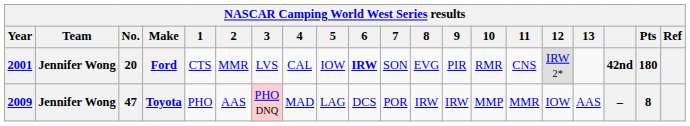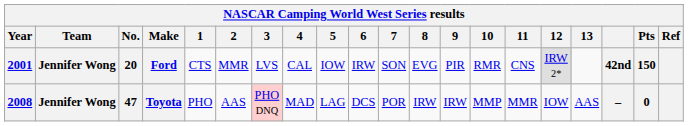 <table class="wikitable" style="text-align:center; font-size:75%">
 <tr>
 <th colspan=23><a href='#'>NASCAR Camping World West Series</a> results</th>
 </tr>
 <tr>
 <th>Year</th>
 <th>Team</th>
 <th>No.</th>
 <th>Make</th>
 <th>1</th>
 <th>2</th>
 <th>3</th>
 <th>4</th>
 <th>5</th>
 <th>6</th>
 <th>7</th>
 <th>8</th>
 <th>9</th>
 <th>10</th>
 <th>11</th>
 <th>12</th>
 <th>13</th>
 <th></th>
 <th>Pts</th>
 <th>Ref</th>
 </tr>
 <tr>
 <th><a href='#'>2001</a></th>
 <th>Jennifer Wong</th>
 <th>20</th>
 <th><a href='#'>Ford</a></th>
 <td><a href='#'>CTS</a></td>
 <td><a href='#'>MMR</a></td>
 <td><a href='#'>LVS</a></td>
 <td><a href='#'>CAL</a></td>
 <td><a href='#'>IOW</a></td>
-<td><strong><a href='#'>IRW</a></strong></td>
+<td><a href='#'>IRW</a></td>
 <td><a href='#'>SON</a></td>
 <td><a href='#'>EVG</a></td>
 <td><a href='#'>PIR</a></td>
 <td><a href='#'>RMR</a></td>
 <td><a href='#'>CNS</a></td>
 <td style="background:#DFDFDF;"><a href='#'>IRW</a><br><small>2*</small></td>
 <td></td>
 <th>42nd</th>
-<th>180</th>
+<th>150</th>
 <th></th>
 </tr>
 <tr>
-<th><a href='#'>2009</a></th>
+<th><a href='#'>2008</a></th>
 <th>Jennifer Wong</th>
 <th>47</th>
 <th><a href='#'>Toyota</a></th>
 <td><a href='#'>PHO</a></td>
 <td><a href='#'>AAS</a></td>
 <td style="background:#FFCFCF;"><a href='#'>PHO</a><br><small>DNQ</small></td>
 <td><a href='#'>MAD</a></td>
 <td><a href='#'>LAG</a></td>
 <td><a href='#'>DCS</a></td>
 <td><a href='#'>POR</a></td>
 <td><a href='#'>IRW</a></td>
 <td><a href='#'>IRW</a></td>
 <td><a href='#'>MMP</a></td>
 <td><a href='#'>MMR</a></td>
 <td><a href='#'>IOW</a></td>
 <td><a href='#'>AAS</a></td>
 <th>–</th>
-<th>8</th>
+<th>0</th>
 <th></th>
 </tr>
 </table>
